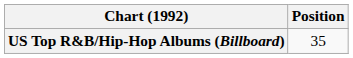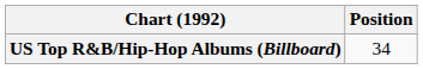 <table class="wikitable plainrowheaders" style="text-align:center">
 <tr>
 <th scope="col">Chart (1992)</th>
 <th scope="col">Position</th>
 </tr>
 <tr>
 <th scope="row">US Top R&B/Hip-Hop Albums (<em>Billboard</em>)</th>
-<td>35</td>
+<td>34</td>
 </tr>
 </table>
